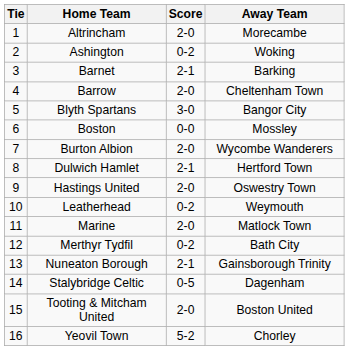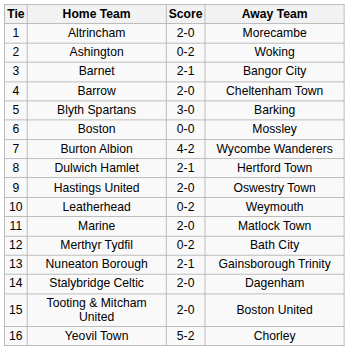 <table class="wikitable" style="text-align:center;">
 <tr>
 <th width=20>Tie</th>
 <th width=175>Home Team</th>
 <th width=20>Score</th>
 <th width=175>Away Team</th>
 </tr>
 <tr>
 <td>1</td>
 <td>Altrincham</td>
 <td>2-0</td>
 <td>Morecambe</td>
 </tr>
 <tr>
 <td>2</td>
 <td>Ashington</td>
 <td>0-2</td>
 <td>Woking</td>
 </tr>
 <tr>
 <td>3</td>
 <td>Barnet</td>
 <td>2-1</td>
-<td>Barking</td>
+<td>Bangor City</td>
 </tr>
 <tr>
 <td>4</td>
 <td>Barrow</td>
 <td>2-0</td>
 <td>Cheltenham Town</td>
 </tr>
 <tr>
 <td>5</td>
 <td>Blyth Spartans</td>
 <td>3-0</td>
-<td>Bangor City</td>
+<td>Barking</td>
 </tr>
 <tr>
 <td>6</td>
 <td>Boston</td>
 <td>0-0</td>
 <td>Mossley</td>
 </tr>
 <tr>
 <td>7</td>
 <td>Burton Albion</td>
-<td>2-0</td>
+<td>4-2</td>
 <td>Wycombe Wanderers</td>
 </tr>
 <tr>
 <td>8</td>
 <td>Dulwich Hamlet</td>
 <td>2-1</td>
 <td>Hertford Town</td>
 </tr>
 <tr>
 <td>9</td>
 <td>Hastings United</td>
 <td>2-0</td>
 <td>Oswestry Town</td>
 </tr>
 <tr>
 <td>10</td>
 <td>Leatherhead</td>
 <td>0-2</td>
 <td>Weymouth</td>
 </tr>
 <tr>
 <td>11</td>
 <td>Marine</td>
 <td>2-0</td>
 <td>Matlock Town</td>
 </tr>
 <tr>
 <td>12</td>
 <td>Merthyr Tydfil</td>
 <td>0-2</td>
 <td>Bath City</td>
 </tr>
 <tr>
 <td>13</td>
 <td>Nuneaton Borough</td>
 <td>2-1</td>
 <td>Gainsborough Trinity</td>
 </tr>
 <tr>
 <td>14</td>
 <td>Stalybridge Celtic</td>
-<td>0-5</td>
+<td>2-0</td>
 <td>Dagenham</td>
 </tr>
 <tr>
 <td>15</td>
 <td>Tooting & Mitcham United</td>
 <td>2-0</td>
 <td>Boston United</td>
 </tr>
 <tr>
 <td>16</td>
 <td>Yeovil Town</td>
 <td>5-2</td>
 <td>Chorley</td>
 </tr>
 </table>
